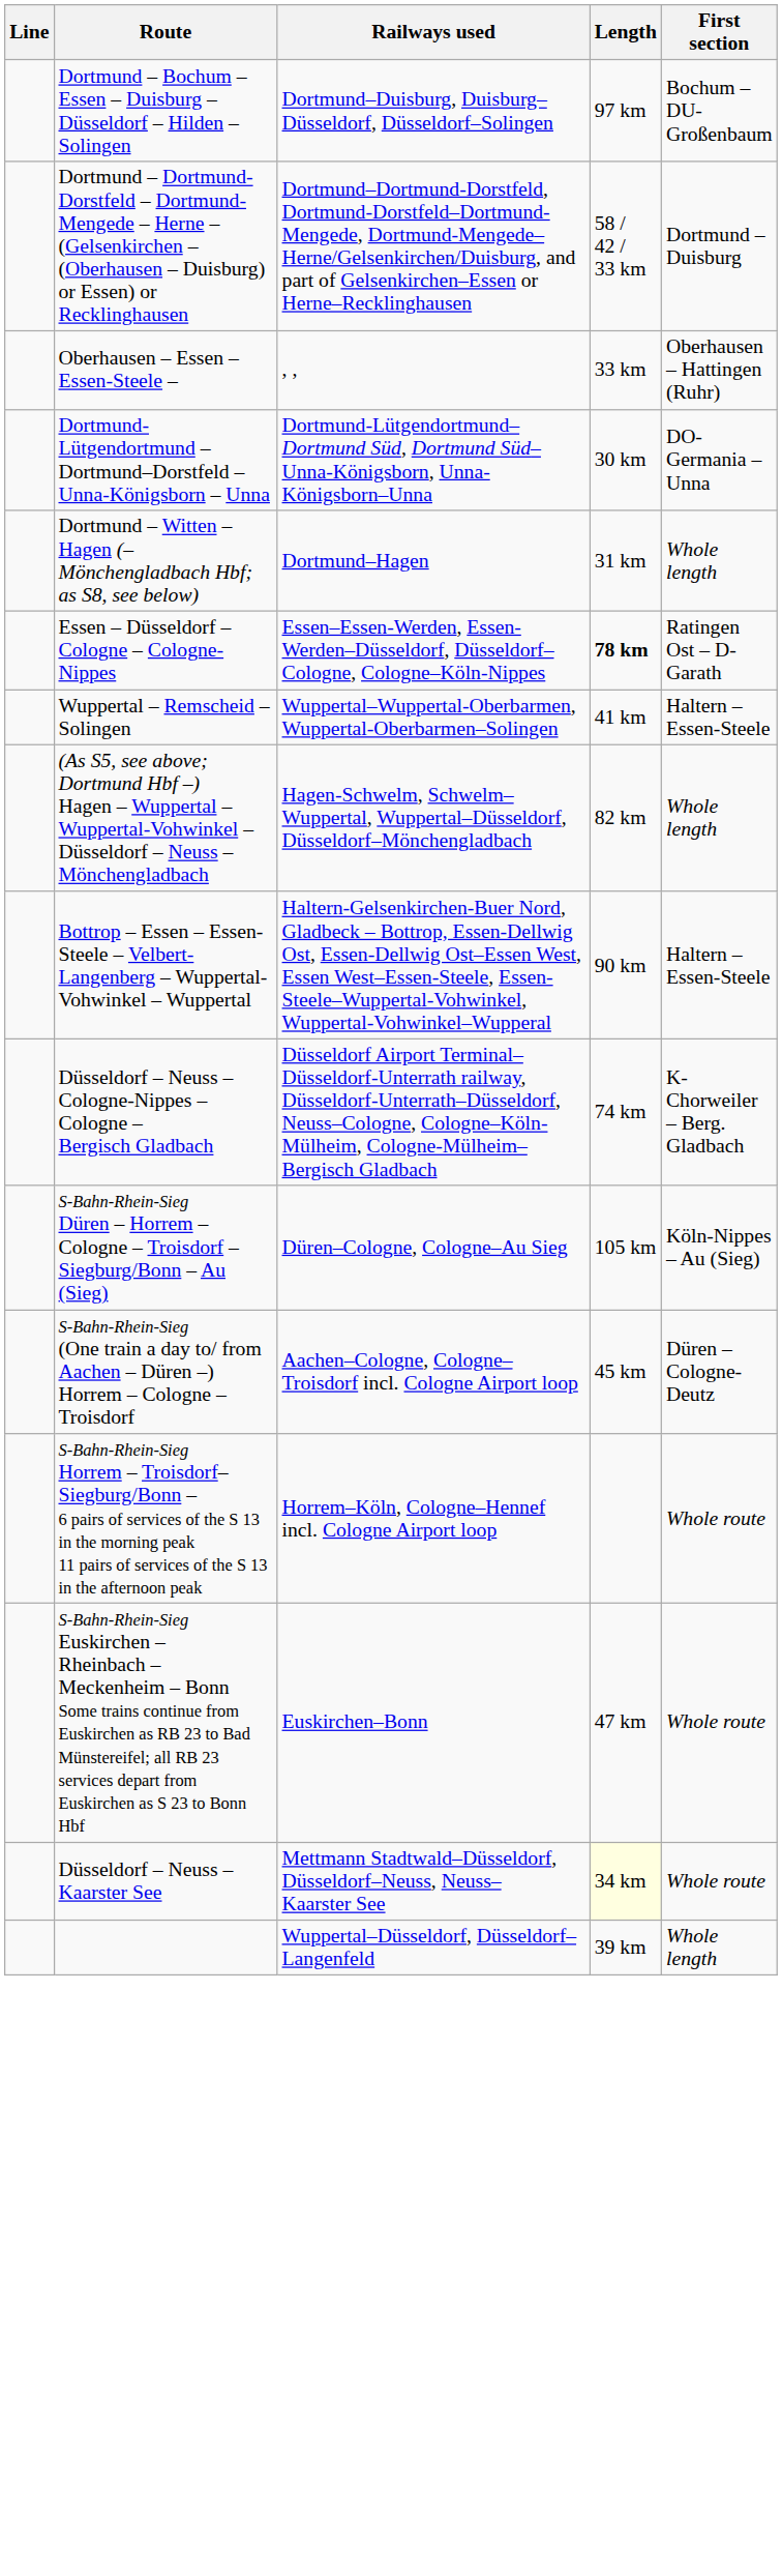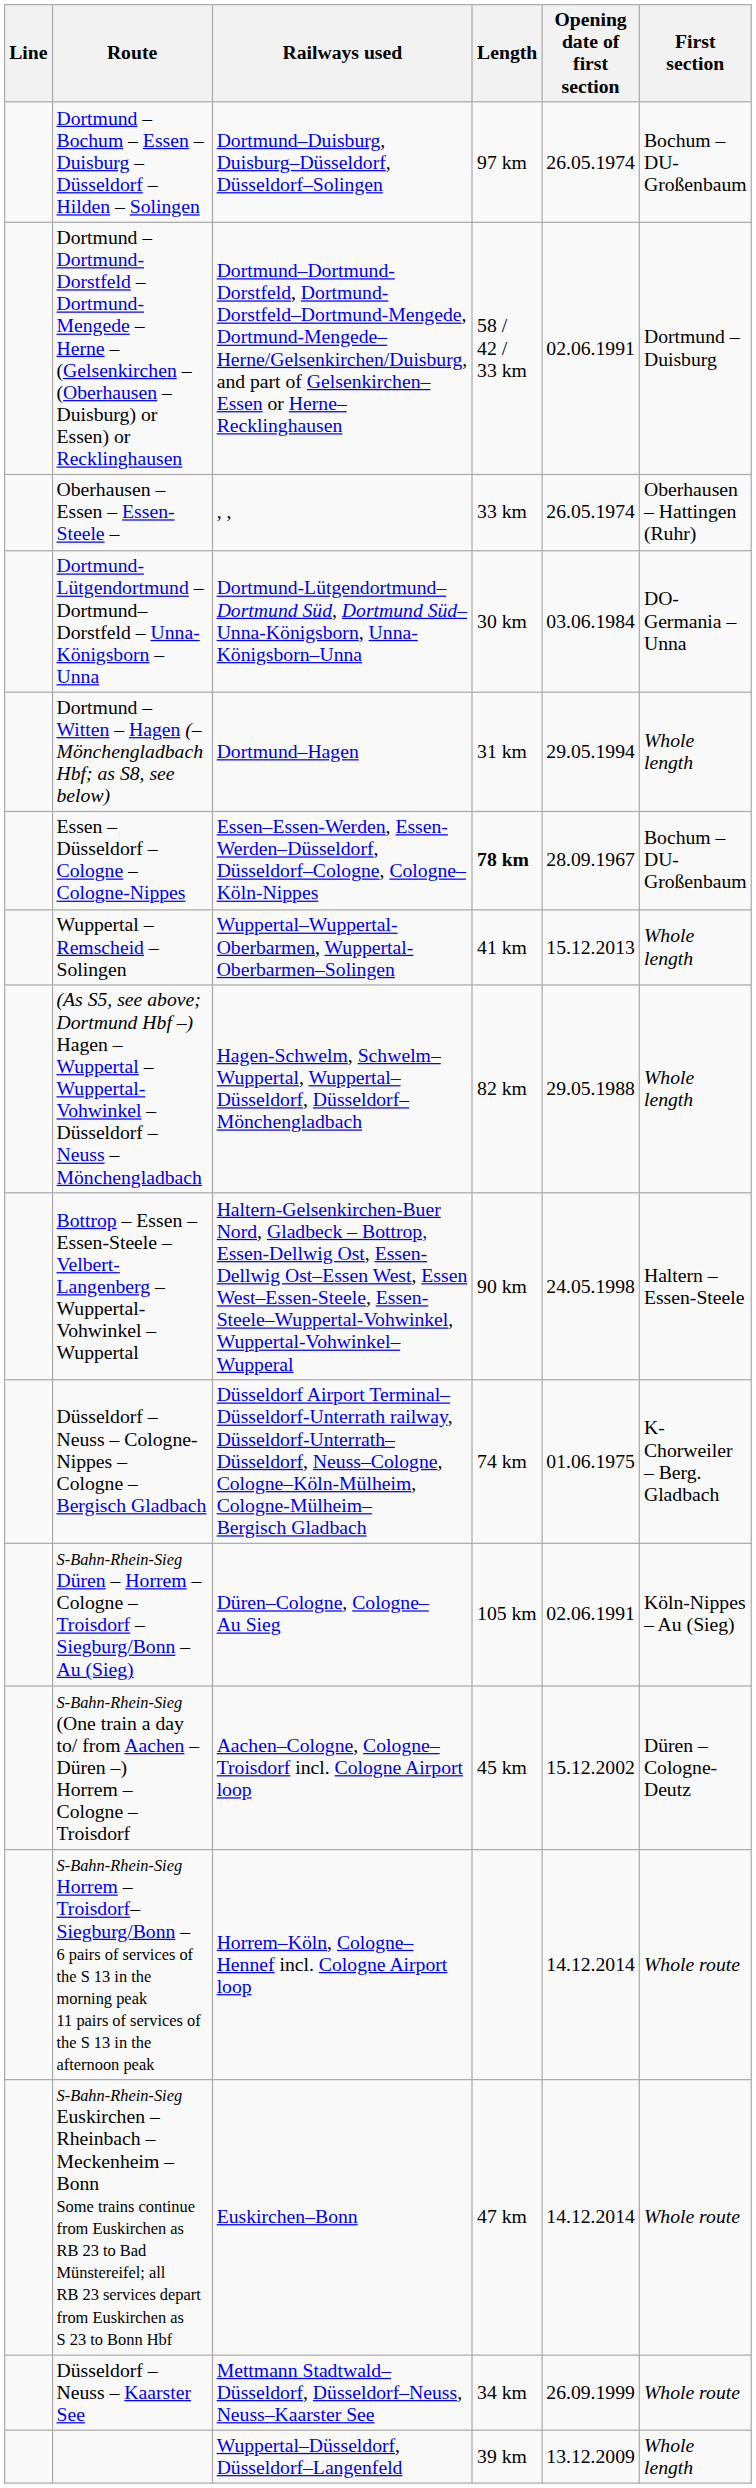 <table class="wikitable collapsible collapsed">
 <tr class="hintergrundfarbe5">
 <th>Line</th>
 <th width="35%">Route</th>
 <th width="45%">Railways used</th>
 <th>Length</th>
+<th>Opening date of first section</th>
 <th width="10%">First section</th>
 </tr>
 <tr>
 <td></td>
 <td><a href='#'>Dortmund</a> – <a href='#'>Bochum</a> – <a href='#'>Essen</a> –  <a href='#'>Duisburg</a> –  <a href='#'>Düsseldorf</a> – <a href='#'>Hilden</a> – <a href='#'>Solingen</a></td>
 <td><a href='#'>Dortmund–Duisburg</a>, <a href='#'>Duisburg–Düsseldorf</a>, <a href='#'>Düsseldorf–Solingen</a></td>
 <td>97 km</td>
+<td>26.05.1974</td>
 <td>Bochum – DU-Großenbaum</td>
 </tr>
 <tr>
 <td></td>
 <td>Dortmund – <a href='#'>Dortmund-Dorstfeld</a> – <a href='#'>Dortmund-Mengede</a> – <a href='#'>Herne</a> – (<a href='#'>Gelsenkirchen</a> – (<a href='#'>Oberhausen</a> – Duisburg) or Essen) or <a href='#'>Recklinghausen</a></td>
 <td><a href='#'>Dortmund–Dortmund-Dorstfeld</a>, <a href='#'>Dortmund-Dorstfeld–Dortmund-Mengede</a>, <a href='#'>Dortmund-Mengede–Herne/Gelsenkirchen/Duisburg</a>, and part of <a href='#'>Gelsenkirchen–Essen</a> or <a href='#'>Herne–Recklinghausen</a></td>
 <td>58 / 42 / 33 km</td>
+<td>02.06.1991</td>
 <td>Dortmund – Duisburg</td>
 </tr>
 <tr>
 <td></td>
 <td>Oberhausen –  Essen – <a href='#'>Essen-Steele</a> – </td>
 <td>, , </td>
 <td>33 km</td>
+<td>26.05.1974</td>
 <td>Oberhausen – Hattingen (Ruhr)</td>
 </tr>
 <tr>
 <td></td>
 <td><a href='#'>Dortmund-Lütgendortmund</a> – Dortmund–Dorstfeld – <a href='#'>Unna-Königsborn</a> – <a href='#'>Unna</a></td>
 <td><a href='#'>Dortmund-Lütgendortmund–<em>Dortmund Süd</em></a>, <a href='#'><em>Dortmund Süd</em>–Unna-Königsborn</a>, <a href='#'>Unna-Königsborn–Unna</a></td>
 <td>30 km</td>
+<td>03.06.1984</td>
 <td>DO-Germania – Unna</td>
 </tr>
 <tr>
 <td></td>
 <td>Dortmund – <a href='#'>Witten</a> –  <a href='#'>Hagen</a> <em>(– Mönchengladbach Hbf; as S8, see below)</em></td>
 <td><a href='#'>Dortmund–Hagen</a></td>
 <td>31 km</td>
+<td>29.05.1994</td>
 <td><em>Whole length</em></td>
 </tr>
 <tr>
 <td></td>
 <td>Essen –  Düsseldorf –  <a href='#'>Cologne</a> – <a href='#'>Cologne-Nippes</a></td>
 <td><a href='#'>Essen–Essen-Werden</a>, <a href='#'>Essen-Werden–Düsseldorf</a>, <a href='#'>Düsseldorf–Cologne</a>, <a href='#'>Cologne–Köln-Nippes</a></td>
 <td><strong>78 km</strong></td>
-<td>Ratingen Ost – D-Garath</td>
+<td>28.09.1967</td>
+<td>Bochum – DU-Großenbaum</td>
 </tr>
 <tr>
 <td></td>
 <td>Wuppertal – <a href='#'>Remscheid</a> – Solingen</td>
 <td><a href='#'>Wuppertal–Wuppertal-Oberbarmen</a>, <a href='#'>Wuppertal-Oberbarmen–Solingen</a></td>
 <td>41 km</td>
-<td>Haltern – <br>Essen-Steele</td>
+<td>15.12.2013</td>
+<td><em>Whole length</em></td>
 </tr>
 <tr>
 <td></td>
 <td><em>(As S5, see above; Dortmund Hbf –)</em> Hagen – <a href='#'>Wuppertal</a> – <a href='#'>Wuppertal-Vohwinkel</a> – Düsseldorf – <a href='#'>Neuss</a> – <a href='#'>Mönchengladbach</a></td>
 <td><a href='#'>Hagen-Schwelm</a>, <a href='#'>Schwelm–Wuppertal</a>, <a href='#'>Wuppertal–Düsseldorf</a>, <a href='#'>Düsseldorf–Mönchengladbach</a></td>
 <td>82 km</td>
+<td>29.05.1988</td>
 <td><em>Whole length</em></td>
 </tr>
 <tr>
 <td></td>
 <td>  <a href='#'>Bottrop</a> – Essen – Essen-Steele – <a href='#'>Velbert-Langenberg</a> – Wuppertal-Vohwinkel – Wuppertal</td>
 <td><a href='#'>Haltern-Gelsenkirchen-Buer Nord</a>, <a href='#'>Gladbeck – Bottrop, Essen-Dellwig Ost</a>, <a href='#'>Essen-Dellwig Ost–Essen West</a>, <a href='#'>Essen West–Essen-Steele</a>, <a href='#'>Essen-Steele–Wuppertal-Vohwinkel</a>, <a href='#'>Wuppertal-Vohwinkel–Wupperal</a></td>
 <td>90 km</td>
+<td>24.05.1998</td>
 <td>Haltern – <br>Essen-Steele</td>
 </tr>
 <tr>
 <td></td>
 <td> Düsseldorf – Neuss – Cologne-Nippes – Cologne – <a href='#'>Bergisch Gladbach</a></td>
 <td><a href='#'>Düsseldorf Airport Terminal–Düsseldorf-Unterrath railway</a>, <a href='#'>Düsseldorf-Unterrath–Düsseldorf</a>, <a href='#'>Neuss–Cologne</a>, <a href='#'>Cologne–Köln-Mülheim</a>, <a href='#'>Cologne-Mülheim–Bergisch Gladbach</a></td>
 <td>74 km</td>
+<td>01.06.1975</td>
 <td>K-Chorweiler – Berg. Gladbach</td>
 </tr>
 <tr>
 <td></td>
 <td><small><em>S-Bahn-Rhein-Sieg</em></small><br><a href='#'>Düren</a> – <a href='#'>Horrem</a> – Cologne – <a href='#'>Troisdorf</a> – <a href='#'>Siegburg/Bonn</a> – <a href='#'>Au (Sieg)</a></td>
 <td><a href='#'>Düren–Cologne</a>, <a href='#'>Cologne–Au Sieg</a></td>
 <td>105 km</td>
+<td>02.06.1991</td>
 <td>Köln-Nippes – Au (Sieg)</td>
 </tr>
 <tr>
 <td></td>
 <td><small><em>S-Bahn-Rhein-Sieg</em></small><br>(One train a day to/ from <a href='#'>Aachen</a> – Düren –) Horrem – Cologne –  Troisdorf</td>
 <td><a href='#'>Aachen–Cologne</a>, <a href='#'>Cologne–Troisdorf</a> incl. <a href='#'>Cologne Airport loop</a></td>
 <td>45 km</td>
+<td>15.12.2002</td>
 <td>Düren – Cologne-Deutz</td>
 </tr>
 <tr>
 <td></td>
 <td><small><em>S-Bahn-Rhein-Sieg</em></small><br><a href='#'>Horrem</a> –   <a href='#'>Troisdorf</a>– <a href='#'>Siegburg/Bonn</a> – <br><small>6 pairs of services of the S 13 in the morning peak</small><br><small>11 pairs of services of the S 13 in the afternoon peak</small></td>
 <td><a href='#'>Horrem–Köln</a>, <a href='#'>Cologne–Hennef</a> incl. <a href='#'>Cologne Airport loop</a></td>
 <td></td>
+<td>14.12.2014</td>
 <td><em>Whole route</em></td>
 </tr>
 <tr>
 <td></td>
 <td><small><em>S-Bahn-Rhein-Sieg</em></small><br>Euskirchen – Rheinbach – Meckenheim – Bonn<br><small>Some trains continue from Euskirchen as RB 23 to Bad Münstereifel; all RB 23 services depart from Euskirchen as S 23 to Bonn Hbf</small></td>
 <td><a href='#'>Euskirchen–Bonn</a></td>
 <td>47 km</td>
+<td>14.12.2014</td>
 <td><em>Whole route</em></td>
 </tr>
 <tr>
 <td></td>
 <td> Düsseldorf – Neuss – <a href='#'>Kaarster See</a></td>
 <td><a href='#'>Mettmann Stadtwald–Düsseldorf</a>, <a href='#'>Düsseldorf–Neuss</a>, <a href='#'>Neuss–Kaarster See</a></td>
-<td style="background: lightyellow;">34 km</td>
+<td>34 km</td>
+<td>26.09.1999</td>
 <td><em>Whole route</em></td>
 </tr>
 <tr>
 <td></td>
 <td></td>
 <td><a href='#'>Wuppertal–Düsseldorf</a>, <a href='#'>Düsseldorf–Langenfeld</a></td>
 <td>39 km</td>
+<td>13.12.2009</td>
 <td><em>Whole length</em></td>
 </tr>
 </table>
